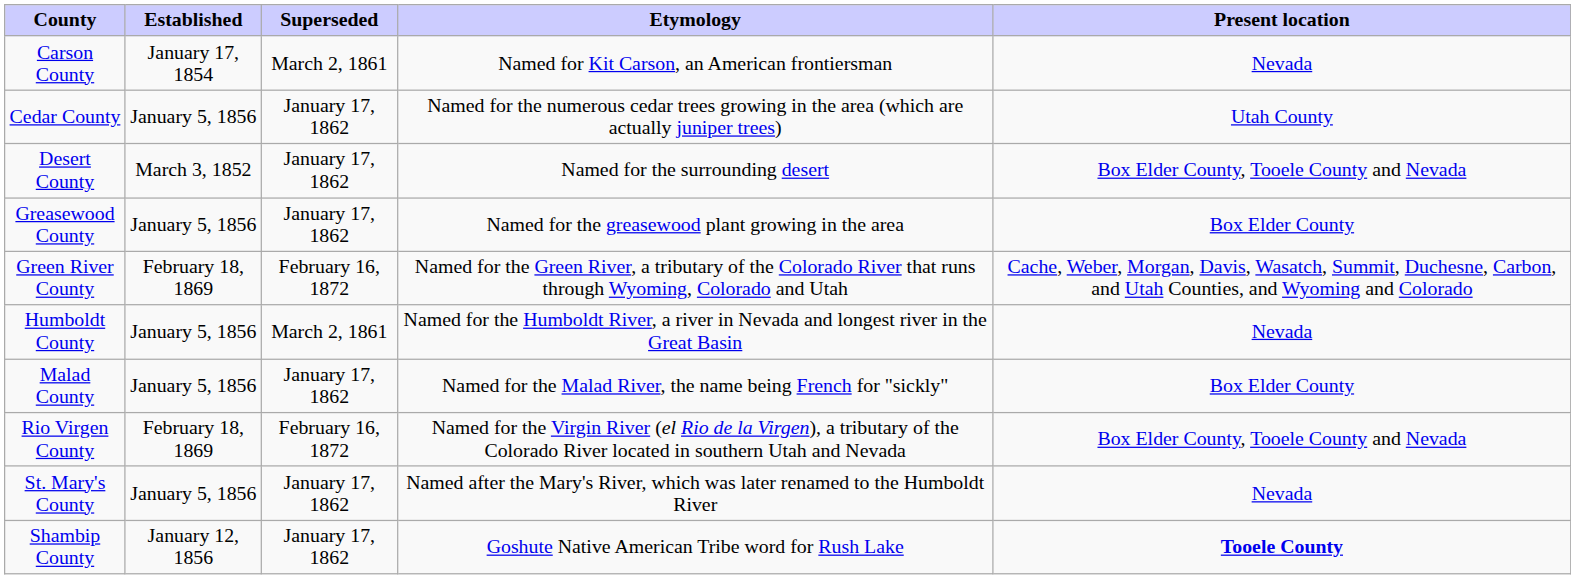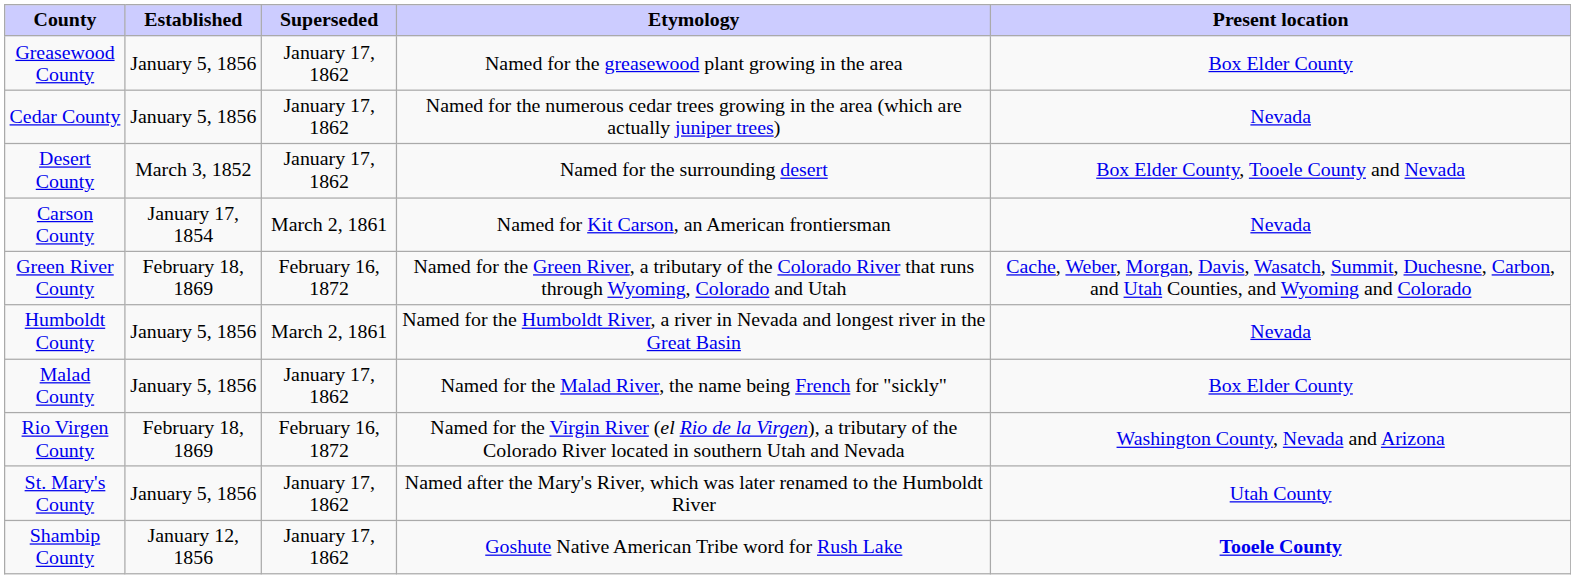 <table class="wikitable sortable" style="margin:auto; text-align: center;">
 <tr>
 <th style="background: #ccf; width:90px;">County</th>
 <th style="background: #ccf;">Established</th>
 <th style="background: #ccf;">Superseded</th>
 <th class="unsortable" style="background: #ccf;">Etymology</th>
 <th style="background: #ccf;">Present location</th>
 </tr>
 <tr>
-<td><a href='#'>Carson County</a></td>
-<td>January 17, 1854</td>
-<td>March 2, 1861</td>
-<td>Named for <a href='#'>Kit Carson</a>, an American frontiersman</td>
-<td><a href='#'>Nevada</a></td>
+<td><a href='#'>Greasewood County</a></td>
+<td>January 5, 1856</td>
+<td>January 17, 1862</td>
+<td>Named for the <a href='#'>greasewood</a> plant growing in the area</td>
+<td><a href='#'>Box Elder County</a></td>
 </tr>
 <tr>
 <td><a href='#'>Cedar County</a></td>
 <td>January 5, 1856</td>
 <td>January 17, 1862</td>
 <td>Named for the numerous cedar trees growing in the area (which are actually <a href='#'>juniper trees</a>)</td>
-<td><a href='#'>Utah County</a></td>
+<td><a href='#'>Nevada</a></td>
 </tr>
 <tr>
 <td><a href='#'>Desert County</a></td>
 <td>March 3, 1852</td>
 <td>January 17, 1862</td>
 <td>Named for the surrounding <a href='#'>desert</a></td>
 <td><a href='#'>Box Elder County</a>, <a href='#'>Tooele County</a> and <a href='#'>Nevada</a></td>
 </tr>
 <tr>
-<td><a href='#'>Greasewood County</a></td>
-<td>January 5, 1856</td>
-<td>January 17, 1862</td>
-<td>Named for the <a href='#'>greasewood</a> plant growing in the area</td>
-<td><a href='#'>Box Elder County</a></td>
+<td><a href='#'>Carson County</a></td>
+<td>January 17, 1854</td>
+<td>March 2, 1861</td>
+<td>Named for <a href='#'>Kit Carson</a>, an American frontiersman</td>
+<td><a href='#'>Nevada</a></td>
 </tr>
 <tr>
 <td><a href='#'>Green River County</a></td>
 <td>February 18, 1869</td>
 <td>February 16, 1872</td>
 <td>Named for the <a href='#'>Green River</a>, a  tributary of the <a href='#'>Colorado River</a> that runs through <a href='#'>Wyoming</a>, <a href='#'>Colorado</a> and Utah</td>
 <td><a href='#'>Cache</a>, <a href='#'>Weber</a>, <a href='#'>Morgan</a>, <a href='#'>Davis</a>, <a href='#'>Wasatch</a>, <a href='#'>Summit</a>, <a href='#'>Duchesne</a>, <a href='#'>Carbon</a>, and <a href='#'>Utah</a> Counties, and <a href='#'>Wyoming</a> and <a href='#'>Colorado</a></td>
 </tr>
 <tr>
 <td><a href='#'>Humboldt County</a></td>
 <td>January 5, 1856</td>
 <td>March 2, 1861</td>
 <td>Named for the <a href='#'>Humboldt River</a>, a  river in Nevada and longest river in the <a href='#'>Great Basin</a></td>
 <td><a href='#'>Nevada</a></td>
 </tr>
 <tr>
 <td><a href='#'>Malad County</a></td>
 <td>January 5, 1856</td>
 <td>January 17, 1862</td>
 <td>Named for the <a href='#'>Malad River</a>, the name being <a href='#'>French</a> for "sickly"</td>
 <td><a href='#'>Box Elder County</a></td>
 </tr>
 <tr>
 <td><a href='#'>Rio Virgen County</a></td>
 <td>February 18, 1869</td>
 <td>February 16, 1872</td>
 <td>Named for the <a href='#'>Virgin River</a> (<em>el <a href='#'>Rio de la Virgen</a></em>), a  tributary of the Colorado River located in southern Utah and Nevada</td>
-<td><a href='#'>Box Elder County</a>, <a href='#'>Tooele County</a> and <a href='#'>Nevada</a></td>
+<td><a href='#'>Washington County</a>, <a href='#'>Nevada</a> and <a href='#'>Arizona</a></td>
 </tr>
 <tr>
 <td><a href='#'>St. Mary's County</a></td>
 <td>January 5, 1856</td>
 <td>January 17, 1862</td>
 <td>Named after the Mary's River, which was later renamed to the Humboldt River</td>
-<td><a href='#'>Nevada</a></td>
+<td><a href='#'>Utah County</a></td>
 </tr>
 <tr>
 <td><a href='#'>Shambip County</a></td>
 <td>January 12, 1856</td>
 <td>January 17, 1862</td>
 <td><a href='#'>Goshute</a> Native American Tribe word for <a href='#'>Rush Lake</a></td>
 <td><strong><a href='#'>Tooele County</a></strong></td>
 </tr>
 </table>
